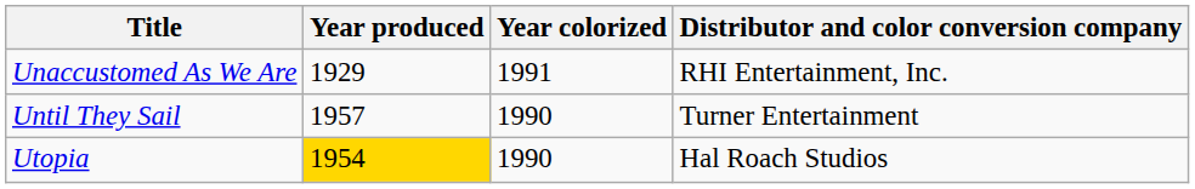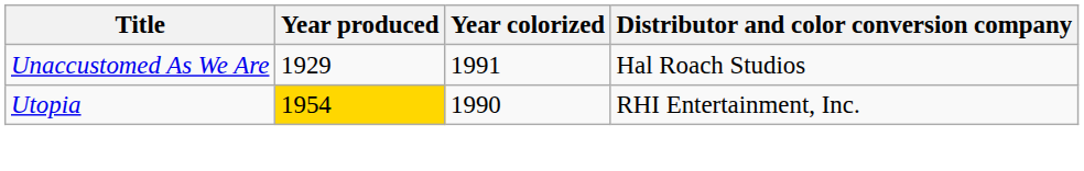 <table class="wikitable sortable">
 <tr>
 <th>Title</th>
 <th>Year produced</th>
 <th>Year colorized</th>
 <th>Distributor and color conversion company</th>
 </tr>
 <tr>
 <td><em><a href='#'>Unaccustomed As We Are</a></em></td>
 <td>1929</td>
 <td>1991</td>
-<td>RHI Entertainment, Inc.</td>
-</tr>
-<tr>
-<td><em><a href='#'>Until They Sail</a></em></td>
-<td>1957</td>
-<td>1990</td>
-<td>Turner Entertainment</td>
+<td>Hal Roach Studios</td>
 </tr>
 <tr>
 <td><em><a href='#'>Utopia</a></em></td>
 <td style="background: gold;">1954</td>
 <td>1990</td>
-<td>Hal Roach Studios</td>
+<td>RHI Entertainment, Inc.</td>
 </tr>
 </table>
